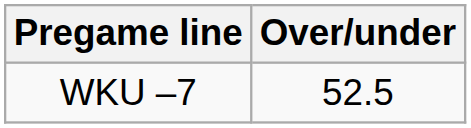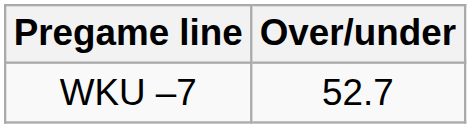 <table class="wikitable">
 <tr align="center">
 <th style=>Pregame line</th>
 <th style=>Over/under</th>
 </tr>
 <tr align="center">
 <td>WKU –7</td>
-<td>52.5</td>
+<td>52.7</td>
 </tr>
 </table>
